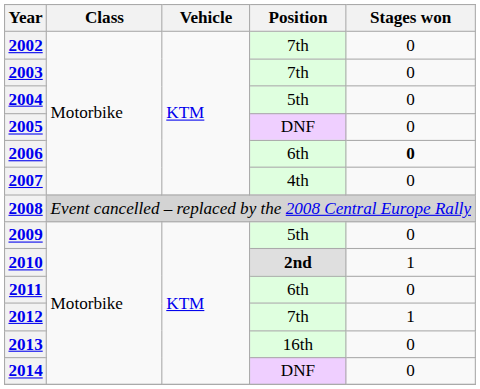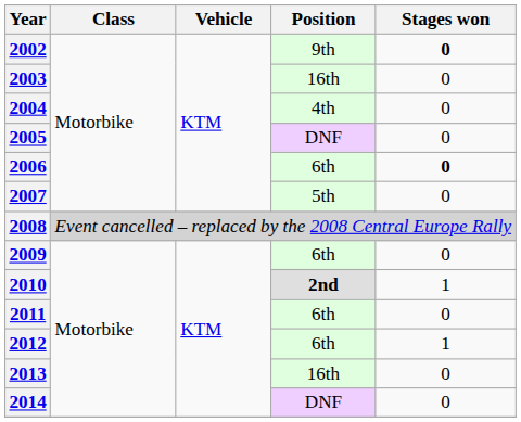 <table class="wikitable">
 <tr>
 <th>Year</th>
 <th>Class</th>
 <th>Vehicle</th>
 <th>Position</th>
 <th>Stages won</th>
 </tr>
 <tr>
 <th><a href='#'>2002</a></th>
 <td rowspan=6>Motorbike</td>
 <td rowspan=6> <a href='#'>KTM</a></td>
-<td align="center" style="background:#DFFFDF;">7th</td>
-<td align="center">0</td>
+<td align="center" style="background:#DFFFDF;">9th</td>
+<td align="center"><strong>0</strong></td>
 </tr>
 <tr>
 <th><a href='#'>2003</a></th>
-<td align="center" style="background:#DFFFDF;">7th</td>
+<td align="center" style="background:#DFFFDF;">16th</td>
 <td align="center">0</td>
 </tr>
 <tr>
 <th><a href='#'>2004</a></th>
-<td align="center" style="background:#DFFFDF;">5th</td>
+<td align="center" style="background:#DFFFDF;">4th</td>
 <td align="center">0</td>
 </tr>
 <tr>
 <th><a href='#'>2005</a></th>
 <td align="center" style="background:#EFCFFF;">DNF</td>
 <td align="center">0</td>
 </tr>
 <tr>
 <th><a href='#'>2006</a></th>
 <td align="center" style="background:#DFFFDF;">6th</td>
 <td align="center"><strong>0</strong></td>
 </tr>
 <tr>
 <th><a href='#'>2007</a></th>
-<td align="center" style="background:#DFFFDF;">4th</td>
+<td align="center" style="background:#DFFFDF;">5th</td>
 <td align="center">0</td>
 </tr>
 <tr>
 <th><a href='#'>2008</a></th>
 <td colspan=4 align=center style="background:lightgrey;"><em>Event cancelled – replaced by the <a href='#'>2008 Central Europe Rally</a></em></td>
 </tr>
 <tr>
 <th><a href='#'>2009</a></th>
 <td rowspan="6">Motorbike</td>
 <td rowspan="6"> <a href='#'>KTM</a></td>
-<td align="center" style="background:#DFFFDF;">5th</td>
+<td align="center" style="background:#DFFFDF;">6th</td>
 <td align="center">0</td>
 </tr>
 <tr>
 <th><a href='#'>2010</a></th>
 <td align="center" style="background:#DFDFDF;"><strong>2nd</strong></td>
 <td align="center">1</td>
 </tr>
 <tr>
 <th><a href='#'>2011</a></th>
 <td align="center" style="background:#DFFFDF;">6th</td>
 <td align="center">0</td>
 </tr>
 <tr>
 <th><a href='#'>2012</a></th>
-<td align="center" style="background:#DFFFDF;">7th</td>
+<td align="center" style="background:#DFFFDF;">6th</td>
 <td align="center">1</td>
 </tr>
 <tr>
 <th><a href='#'>2013</a></th>
 <td align="center" style="background:#DFFFDF;">16th</td>
 <td align="center">0</td>
 </tr>
 <tr>
 <th><a href='#'>2014</a></th>
 <td align="center" style="background:#EFCFFF;">DNF</td>
 <td align="center">0</td>
 </tr>
 <tr>
 </tr>
 </table>
